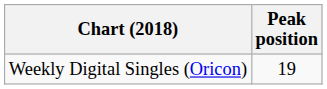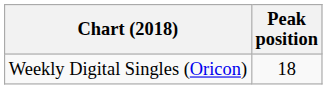 <table class="wikitable plainrowheaders sortable">
 <tr>
 <th>Chart (2018)</th>
 <th>Peak<br>position</th>
 </tr>
 <tr>
 <td>Weekly Digital Singles (<a href='#'>Oricon</a>)</td>
-<td align=center>19</td>
+<td align=center>18</td>
 </tr>
 </table>
